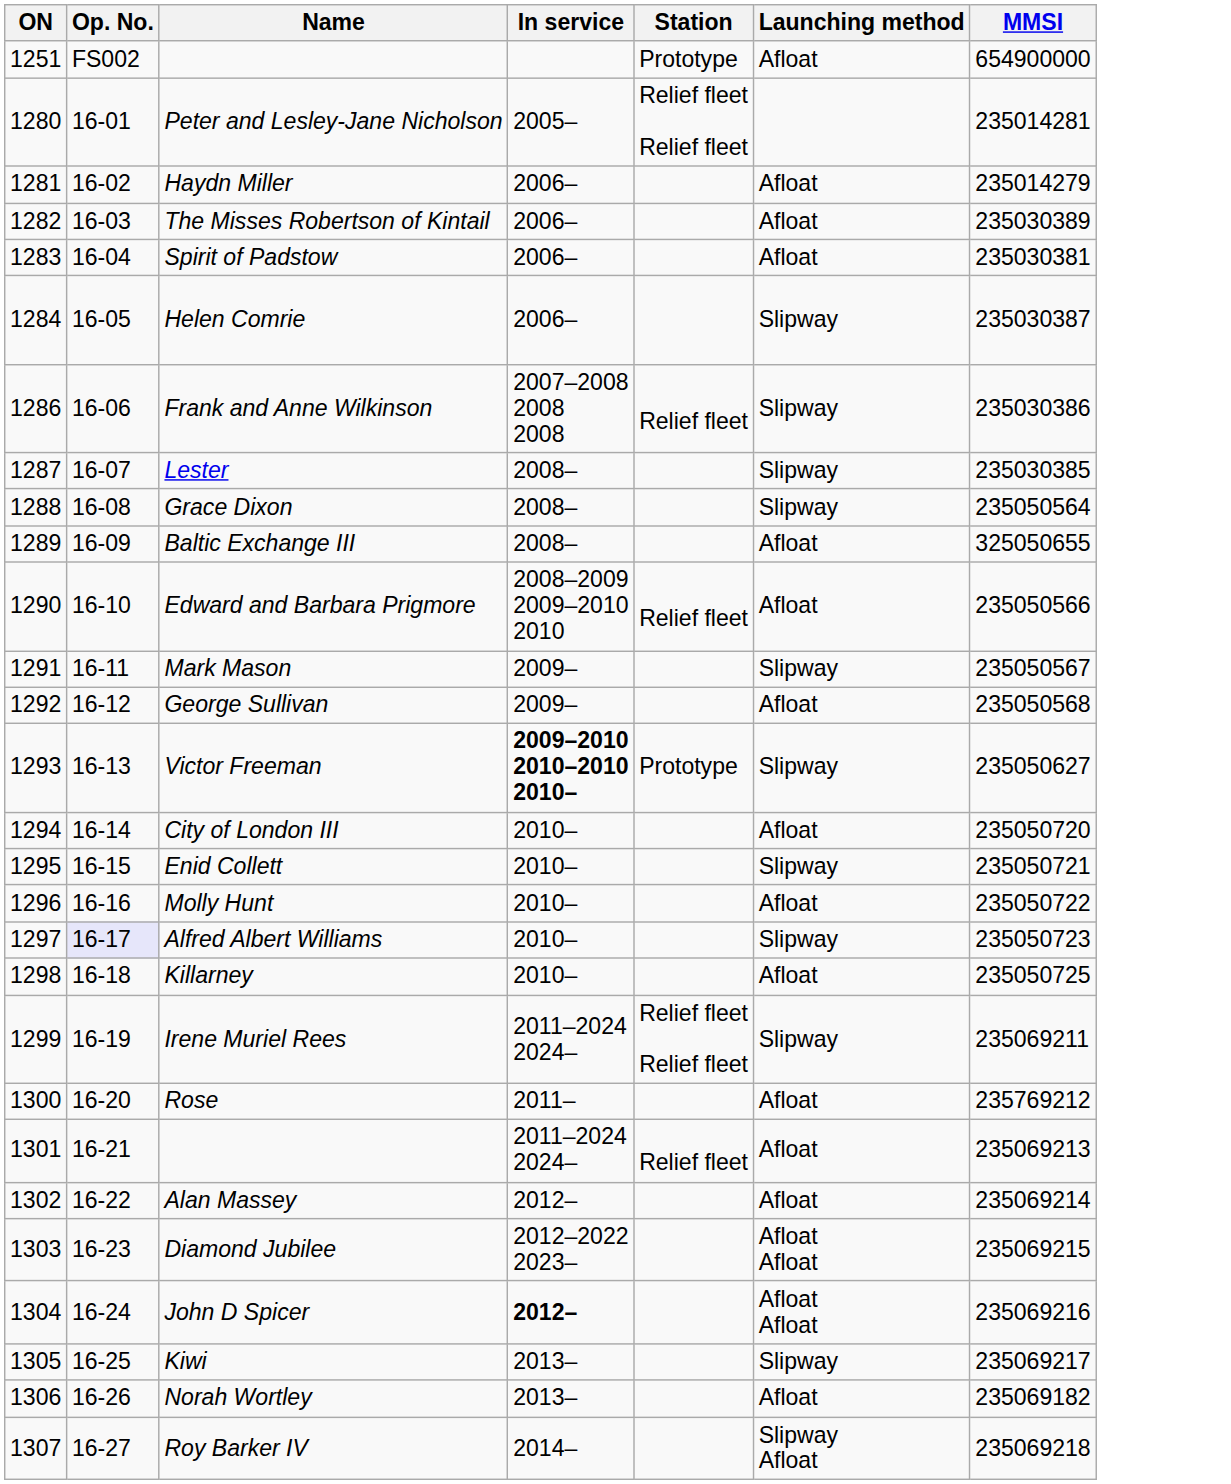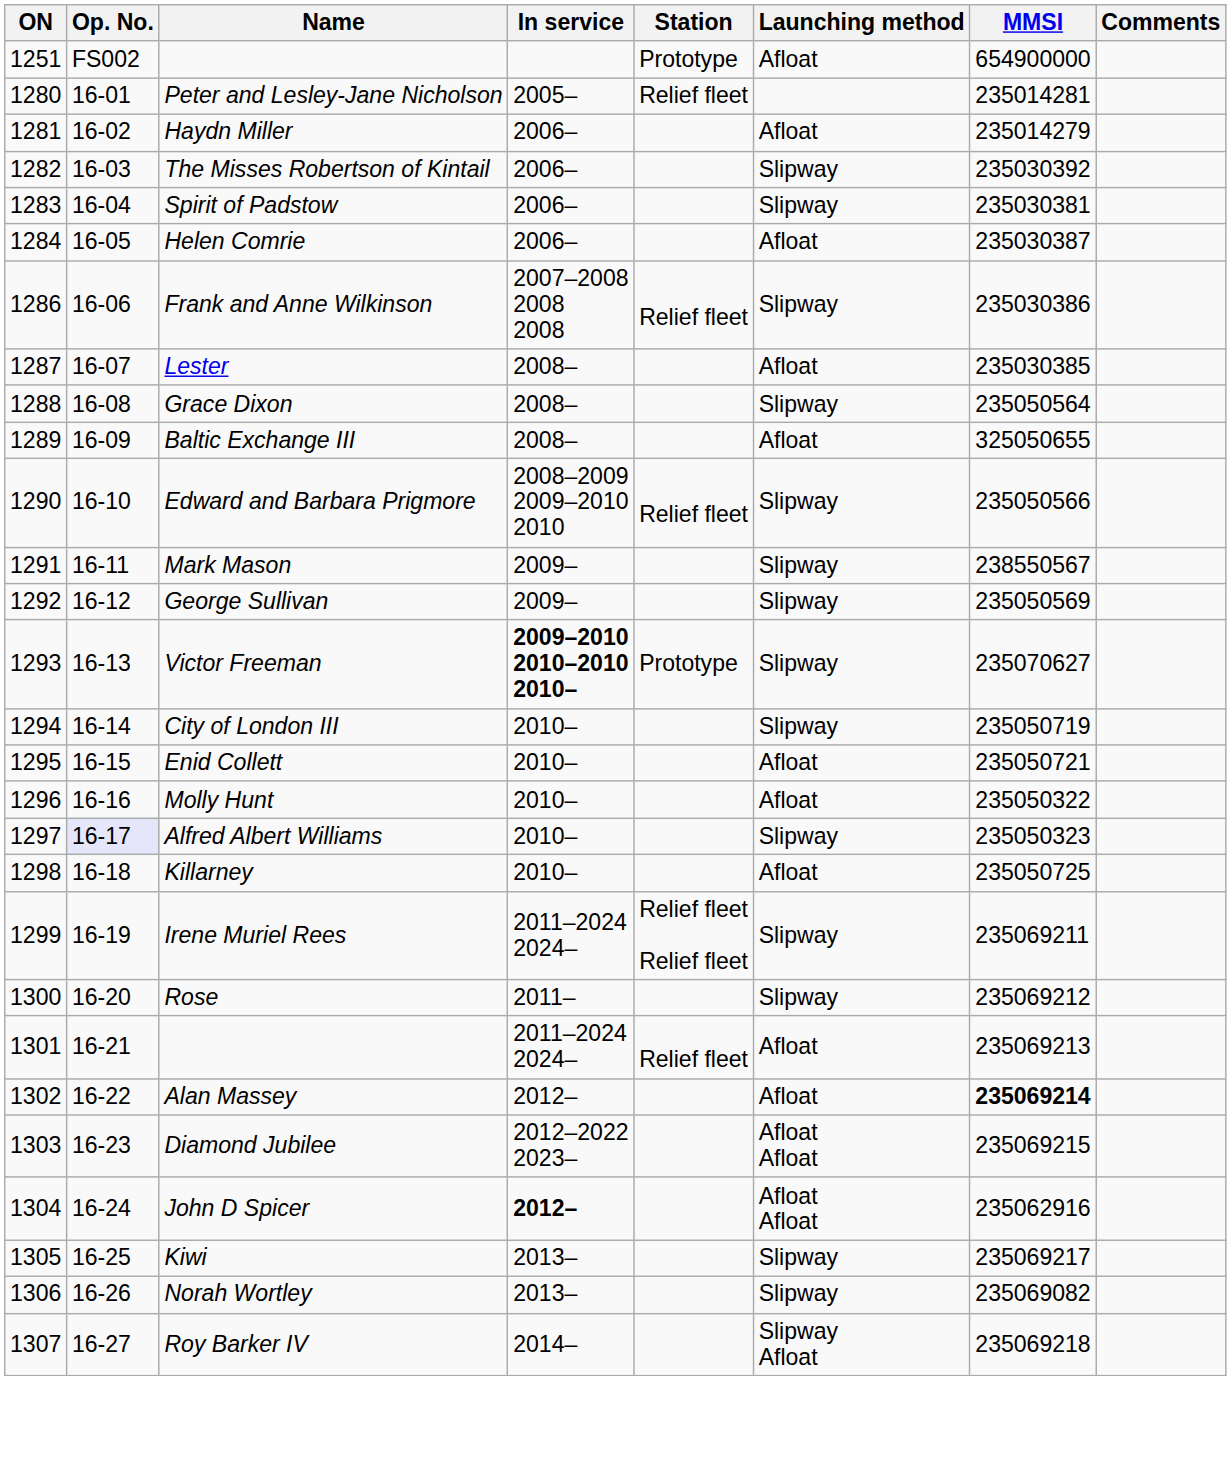 <table class="wikitable">
 <tr>
 <th>ON</th>
 <th>Op. No.</th>
 <th>Name</th>
 <th>In service</th>
 <th>Station</th>
 <th>Launching method</th>
 <th><a href='#'>MMSI</a></th>
+<th>Comments</th>
 </tr>
 <tr>
 <td>1251</td>
 <td>FS002</td>
 <td></td>
 <td></td>
 <td>Prototype</td>
 <td>Afloat</td>
 <td>654900000</td>
+<td></td>
 </tr>
 <tr>
 <td>1280</td>
 <td>16-01</td>
 <td><em>Peter and Lesley-Jane Nicholson</em></td>
 <td>2005–</td>
-<td>Relief fleet<br><br>Relief fleet</td>
+<td>Relief fleet</td>
 <td></td>
 <td>235014281</td>
+<td></td>
 </tr>
 <tr>
 <td>1281</td>
 <td>16-02</td>
 <td><em>Haydn Miller</em></td>
 <td>2006–</td>
 <td></td>
 <td>Afloat</td>
 <td>235014279</td>
+<td></td>
 </tr>
 <tr>
 <td>1282</td>
 <td>16-03</td>
 <td><em>The Misses Robertson of Kintail</em></td>
 <td>2006–</td>
 <td></td>
-<td>Afloat</td>
-<td>235030389</td>
+<td>Slipway</td>
+<td>235030392</td>
+<td></td>
 </tr>
 <tr>
 <td>1283</td>
 <td>16-04</td>
 <td><em>Spirit of Padstow</em></td>
 <td>2006–</td>
 <td></td>
-<td>Afloat</td>
+<td>Slipway</td>
 <td>235030381</td>
+<td></td>
 </tr>
 <tr>
 <td>1284</td>
 <td>16-05</td>
 <td><em>Helen Comrie</em></td>
 <td>2006–</td>
 <td></td>
-<td><br>Slipway<br><br></td>
+<td>Afloat</td>
 <td>235030387</td>
+<td></td>
 </tr>
 <tr>
 <td>1286</td>
 <td>16-06</td>
 <td><em>Frank and Anne Wilkinson</em></td>
 <td>2007–2008<br>2008<br>2008</td>
 <td><br>Relief fleet</td>
 <td><br>Slipway<br><br></td>
 <td>235030386</td>
+<td></td>
 </tr>
 <tr>
 <td>1287</td>
 <td>16-07</td>
 <td><a href='#'><em>Lester</em></a></td>
 <td>2008–</td>
 <td></td>
-<td>Slipway</td>
+<td>Afloat</td>
 <td>235030385</td>
+<td></td>
 </tr>
 <tr>
 <td>1288</td>
 <td>16-08</td>
 <td><em>Grace Dixon</em></td>
 <td>2008–</td>
 <td></td>
 <td>Slipway</td>
 <td>235050564</td>
+<td></td>
 </tr>
 <tr>
 <td>1289</td>
 <td>16-09</td>
 <td><em>Baltic Exchange III</em></td>
 <td>2008–</td>
 <td></td>
 <td>Afloat</td>
 <td>325050655</td>
+<td></td>
 </tr>
 <tr>
 <td>1290</td>
 <td>16-10</td>
 <td><em>Edward and Barbara Prigmore</em></td>
 <td>2008–2009<br>2009–2010<br>2010</td>
 <td><br>Relief fleet</td>
-<td>Afloat</td>
+<td><br>Slipway<br><br></td>
 <td>235050566</td>
+<td></td>
 </tr>
 <tr>
 <td>1291</td>
 <td>16-11</td>
 <td><em>Mark Mason</em></td>
 <td>2009–</td>
 <td></td>
 <td>Slipway</td>
-<td>235050567</td>
+<td>238550567</td>
+<td></td>
 </tr>
 <tr>
 <td>1292</td>
 <td>16-12</td>
 <td><em>George Sullivan</em></td>
 <td>2009–</td>
 <td></td>
-<td>Afloat</td>
-<td>235050568</td>
+<td>Slipway</td>
+<td>235050569</td>
+<td></td>
 </tr>
 <tr>
 <td>1293</td>
 <td>16-13</td>
 <td><em>Victor Freeman</em></td>
 <td><strong>2009–2010<br>2010–2010<br>2010–</strong></td>
 <td>Prototype</td>
 <td><br>Slipway<br><br></td>
-<td>235050627</td>
+<td>235070627</td>
+<td></td>
 </tr>
 <tr>
 <td>1294</td>
 <td>16-14</td>
 <td><em>City of London III</em></td>
 <td>2010–</td>
 <td></td>
-<td>Afloat</td>
-<td>235050720</td>
+<td>Slipway</td>
+<td>235050719</td>
+<td></td>
 </tr>
 <tr>
 <td>1295</td>
 <td>16-15</td>
 <td><em>Enid Collett</em></td>
 <td>2010–</td>
 <td></td>
-<td>Slipway</td>
+<td>Afloat</td>
 <td>235050721</td>
+<td></td>
 </tr>
 <tr>
 <td>1296</td>
 <td>16-16</td>
 <td><em>Molly Hunt</em></td>
 <td>2010–</td>
 <td></td>
 <td>Afloat</td>
-<td>235050722</td>
+<td>235050322</td>
+<td></td>
 </tr>
 <tr>
 <td>1297</td>
 <td style="background: lavender;">16-17</td>
 <td><em>Alfred Albert Williams</em></td>
 <td>2010–</td>
 <td></td>
 <td>Slipway</td>
-<td>235050723</td>
+<td>235050323</td>
+<td></td>
 </tr>
 <tr>
 <td>1298</td>
 <td>16-18</td>
 <td><em>Killarney</em></td>
 <td>2010–</td>
 <td></td>
 <td>Afloat</td>
 <td>235050725</td>
+<td></td>
 </tr>
 <tr>
 <td>1299</td>
 <td>16-19</td>
 <td><em>Irene Muriel Rees</em></td>
 <td>2011–2024<br>2024–</td>
 <td>Relief fleet<br><br>Relief fleet</td>
 <td>Slipway</td>
 <td>235069211</td>
+<td></td>
 </tr>
 <tr>
 <td>1300</td>
 <td>16-20</td>
 <td><em>Rose</em></td>
 <td>2011–</td>
 <td></td>
-<td>Afloat</td>
-<td>235769212</td>
+<td>Slipway</td>
+<td>235069212</td>
+<td></td>
 </tr>
 <tr>
 <td>1301</td>
 <td>16-21</td>
 <td></td>
 <td>2011–2024<br>2024–</td>
 <td><br>Relief fleet</td>
 <td>Afloat</td>
 <td>235069213</td>
+<td></td>
 </tr>
 <tr>
 <td>1302</td>
 <td>16-22</td>
 <td><em>Alan Massey</em></td>
 <td>2012–</td>
 <td></td>
 <td>Afloat</td>
-<td>235069214</td>
+<td><strong>235069214</strong></td>
+<td></td>
 </tr>
 <tr>
 <td>1303</td>
 <td>16-23</td>
 <td><em>Diamond Jubilee</em></td>
 <td>2012–2022<br>2023–</td>
 <td><br></td>
 <td>Afloat<br>Afloat</td>
 <td>235069215</td>
+<td><br></td>
 </tr>
 <tr>
 <td>1304</td>
 <td>16-24</td>
 <td><em>John D Spicer</em></td>
 <td><strong>2012–</strong></td>
 <td></td>
 <td>Afloat<br>Afloat</td>
-<td>235069216</td>
+<td>235062916</td>
+<td></td>
 </tr>
 <tr>
 <td>1305</td>
 <td>16-25</td>
 <td><em>Kiwi</em></td>
 <td>2013–</td>
 <td></td>
 <td>Slipway</td>
 <td>235069217</td>
+<td></td>
 </tr>
 <tr>
 <td>1306</td>
 <td>16-26</td>
 <td><em>Norah Wortley</em></td>
 <td>2013–</td>
 <td></td>
-<td>Afloat</td>
-<td>235069182</td>
+<td>Slipway</td>
+<td>235069082</td>
+<td></td>
 </tr>
 <tr>
 <td>1307</td>
 <td>16-27</td>
 <td><em>Roy Barker IV</em></td>
 <td>2014–</td>
 <td></td>
 <td>Slipway<br>Afloat</td>
 <td>235069218</td>
+<td><br></td>
 </tr>
 </table>
